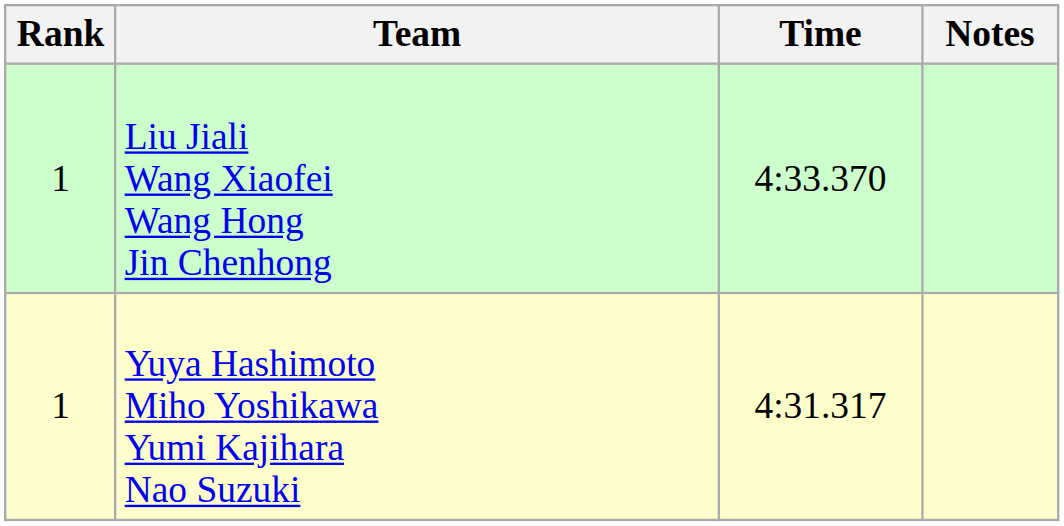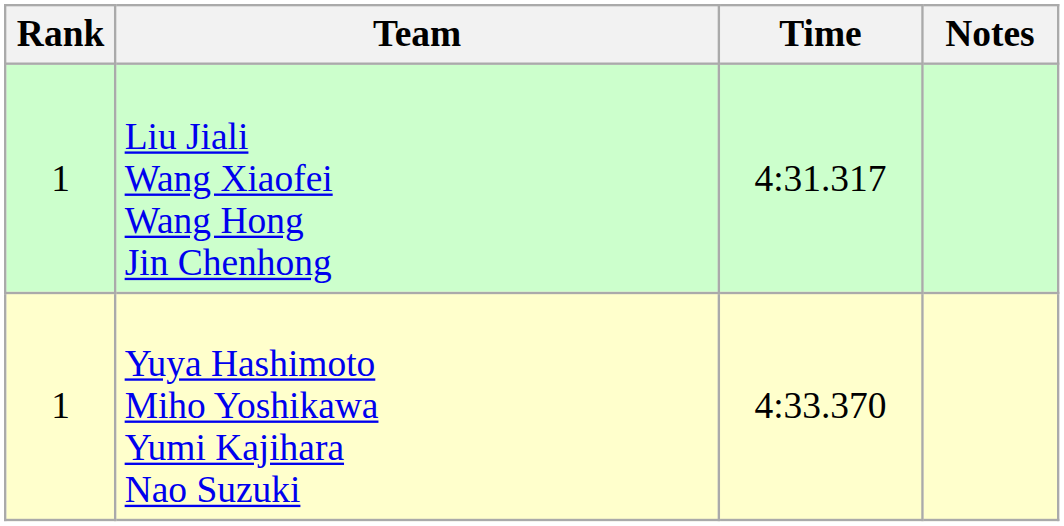 <table class=wikitable style="text-align:center">
 <tr>
 <th width=40>Rank</th>
 <th width=250>Team</th>
 <th width=80>Time</th>
 <th width=50>Notes</th>
 </tr>
 <tr bgcolor="ccffcc">
 <td>1</td>
 <td align=left><br><a href='#'>Liu Jiali</a><br><a href='#'>Wang Xiaofei</a><br><a href='#'>Wang Hong</a><br><a href='#'>Jin Chenhong</a></td>
-<td>4:33.370</td>
+<td>4:31.317</td>
 <td></td>
 </tr>
 <tr bgcolor="ffffcc">
 <td>1</td>
 <td align=left><br><a href='#'>Yuya Hashimoto</a><br><a href='#'>Miho Yoshikawa</a><br><a href='#'>Yumi Kajihara</a><br><a href='#'>Nao Suzuki</a></td>
-<td>4:31.317</td>
+<td>4:33.370</td>
 <td></td>
 </tr>
 </table>
